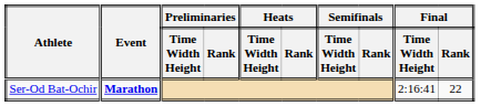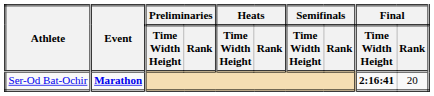 <table class=wikitable style="font-size:90%; border: double;">
 <tr>
 <th rowspan="2" style="border-right:double">Athlete</th>
 <th rowspan="2" style="border-right:double">Event</th>
 <th colspan="2" style="border-right:double; border-bottom:double;">Preliminaries</th>
 <th colspan="2" style="border-right:double; border-bottom:double;">Heats</th>
 <th colspan="2" style="border-right:double; border-bottom:double;">Semifinals</th>
 <th colspan="2" style="border-right:double; border-bottom:double;">Final</th>
 </tr>
 <tr>
 <th>Time<br>Width<br>Height</th>
 <th style="border-right:double">Rank</th>
 <th>Time<br>Width<br>Height</th>
 <th style="border-right:double">Rank</th>
 <th>Time<br>Width<br>Height</th>
 <th style="border-right:double">Rank</th>
 <th>Time<br>Width<br>Height</th>
 <th style="border-right:double">Rank</th>
 </tr>
 <tr style="border-top: double;">
 <td style="border-right:double"><a href='#'>Ser-Od Bat-Ochir</a></td>
 <td style="border-right:double"><strong><a href='#'>Marathon</a></strong></td>
 <td style="border-right:double" colspan= 6 bgcolor="wheat"></td>
-<td align=center>2:16:41</td>
-<td align=center>22</td>
+<td align=center><strong>2:16:41</strong></td>
+<td align=center>20</td>
 </tr>
 </table>
